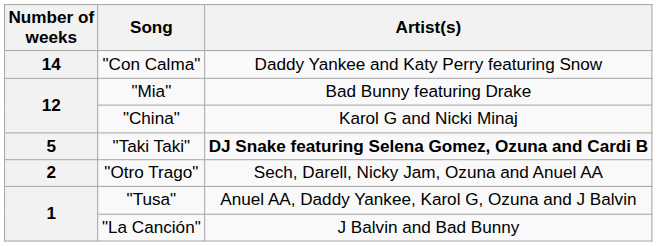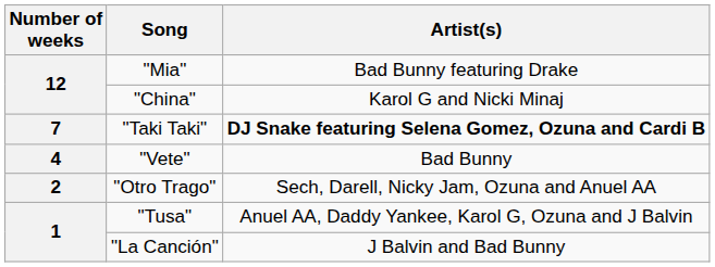 <table class="wikitable plainrowheaders" style="text-align: center;">
 <tr>
 <th>Number of<br>weeks</th>
 <th>Song</th>
 <th>Artist(s)</th>
-</tr>
-<tr>
-<th scope="row" style="text-align:center">14</th>
-<td>"Con Calma"</td>
-<td>Daddy Yankee and Katy Perry featuring Snow</td>
 </tr>
 <tr>
 <th scope="row" style="text-align:center" rowspan="2">12</th>
 <td>"Mia"</td>
 <td>Bad Bunny featuring Drake</td>
 </tr>
 <tr>
 <td>"China"</td>
 <td>Karol G and Nicki Minaj</td>
 </tr>
 <tr>
-<th scope="row" style="text-align:center">5</th>
+<th scope="row" style="text-align:center">7</th>
 <td>"Taki Taki"</td>
 <td><strong>DJ Snake featuring Selena Gomez, Ozuna and Cardi B</strong></td>
+</tr>
+<tr>
+<th scope="row" style="text-align:center">4</th>
+<td>"Vete"</td>
+<td>Bad Bunny</td>
 </tr>
 <tr>
 <th scope="row" style="text-align:center">2</th>
 <td>"Otro Trago"</td>
 <td>Sech, Darell, Nicky Jam, Ozuna and Anuel AA</td>
 </tr>
 <tr>
 <th scope="row" style="text-align:center" rowspan="2">1</th>
 <td>"Tusa"</td>
 <td>Anuel AA, Daddy Yankee, Karol G, Ozuna and J Balvin</td>
 </tr>
 <tr>
 <td>"La Canción"</td>
 <td>J Balvin and Bad Bunny</td>
 </tr>
 </table>
